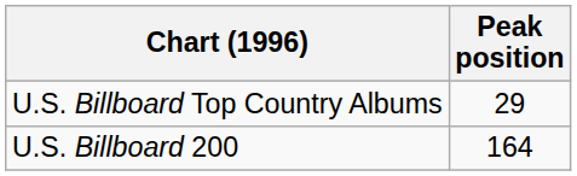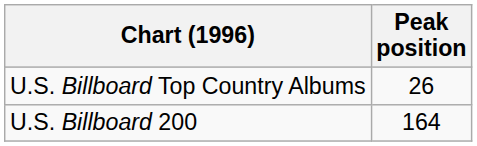 <table class="wikitable">
 <tr>
 <th>Chart (1996)</th>
 <th>Peak<br>position</th>
 </tr>
 <tr>
 <td>U.S. <em>Billboard</em> Top Country Albums</td>
-<td align="center">29</td>
+<td align="center">26</td>
 </tr>
 <tr>
 <td>U.S. <em>Billboard</em> 200</td>
 <td align="center">164</td>
 </tr>
 </table>
